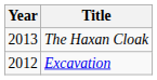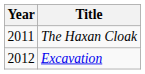 <table class="wikitable">
 <tr>
 <th rowspan="1">Year</th>
 <th rowspan="1">Title</th>
 </tr>
 <tr>
-<td>2013</td>
+<td>2011</td>
 <td><em>The Haxan Cloak</em> </td>
 </tr>
 <tr>
 <td>2012</td>
 <td><em><a href='#'>Excavation</a></em> </td>
 </tr>
 </table>
